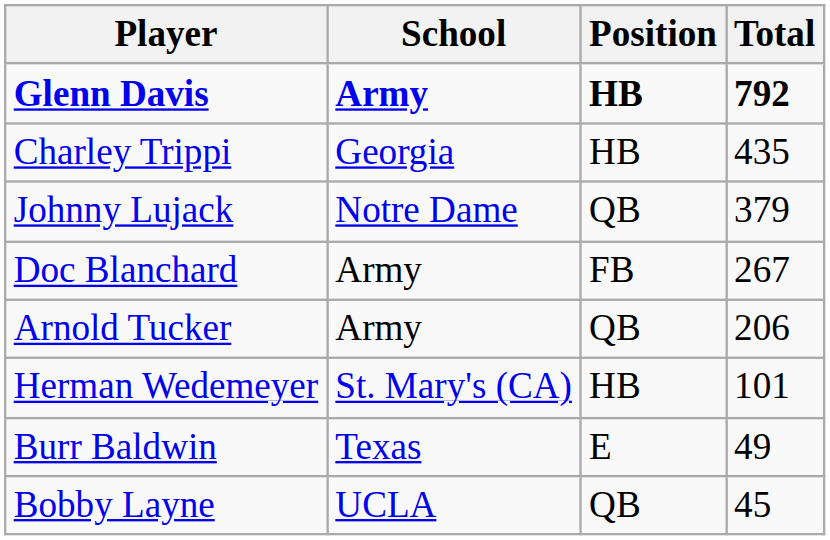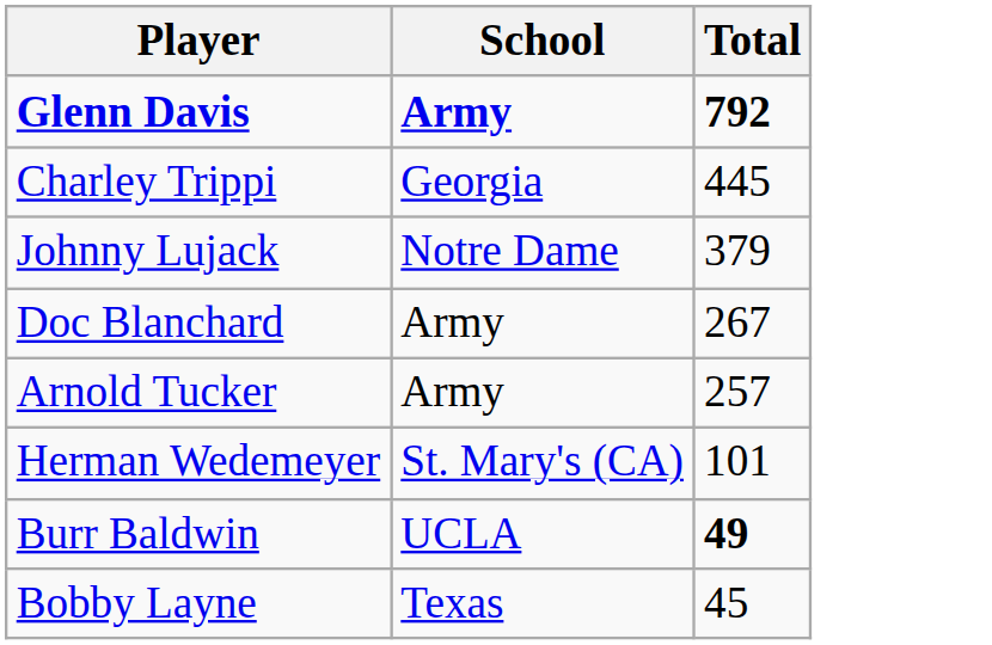 <table class="wikitable">
 <tr>
 <th>Player</th>
 <th>School</th>
-<th>Position</th>
 <th>Total</th>
 </tr>
 <tr>
 <td><strong><a href='#'>Glenn Davis</a></strong></td>
 <td><strong><a href='#'>Army</a></strong></td>
-<td><strong>HB</strong></td>
 <td><strong>792</strong></td>
 </tr>
 <tr>
 <td><a href='#'>Charley Trippi</a></td>
 <td><a href='#'>Georgia</a></td>
-<td>HB</td>
-<td>435</td>
+<td>445</td>
 </tr>
 <tr>
 <td><a href='#'>Johnny Lujack</a></td>
 <td><a href='#'>Notre Dame</a></td>
-<td>QB</td>
 <td>379</td>
 </tr>
 <tr>
 <td><a href='#'>Doc Blanchard</a></td>
 <td>Army</td>
-<td>FB</td>
 <td>267</td>
 </tr>
 <tr>
 <td><a href='#'>Arnold Tucker</a></td>
 <td>Army</td>
-<td>QB</td>
-<td>206</td>
+<td>257</td>
 </tr>
 <tr>
 <td><a href='#'>Herman Wedemeyer</a></td>
 <td><a href='#'>St. Mary's (CA)</a></td>
-<td>HB</td>
 <td>101</td>
 </tr>
 <tr>
 <td><a href='#'>Burr Baldwin</a></td>
-<td><a href='#'>Texas</a></td>
-<td>E</td>
-<td>49</td>
+<td><a href='#'>UCLA</a></td>
+<td><strong>49</strong></td>
 </tr>
 <tr>
 <td><a href='#'>Bobby Layne</a></td>
-<td><a href='#'>UCLA</a></td>
-<td>QB</td>
+<td><a href='#'>Texas</a></td>
 <td>45</td>
 </tr>
 </table>
